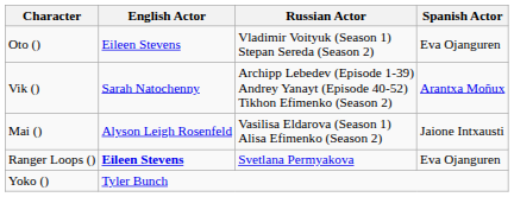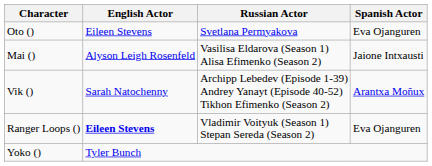 <table class="wikitable">
 <tr>
 <th>Character</th>
 <th>English Actor</th>
 <th>Russian Actor</th>
 <th>Spanish Actor</th>
 </tr>
 <tr>
 <td>Oto ()</td>
 <td><a href='#'>Eileen Stevens</a></td>
-<td>Vladimir Voityuk (Season 1)<br>Stepan Sereda (Season 2)</td>
+<td><a href='#'>Svetlana Permyakova</a></td>
 <td>Eva Ojanguren</td>
+</tr>
+<tr>
+<td>Mai ()</td>
+<td><a href='#'>Alyson Leigh Rosenfeld</a></td>
+<td>Vasilisa Eldarova (Season 1)<br>Alisa Efimenko (Season 2)</td>
+<td>Jaione Intxausti</td>
 </tr>
 <tr>
 <td>Vik ()</td>
 <td><a href='#'>Sarah Natochenny</a></td>
 <td>Archipp Lebedev (Episode 1-39)<br>Andrey Yanayt (Episode 40-52)<br>Tikhon Efimenko (Season 2)</td>
 <td><a href='#'>Arantxa Moñux</a></td>
 </tr>
 <tr>
-<td>Mai ()</td>
-<td><a href='#'>Alyson Leigh Rosenfeld</a></td>
-<td>Vasilisa Eldarova (Season 1)<br>Alisa Efimenko (Season 2)</td>
-<td>Jaione Intxausti</td>
-</tr>
-<tr>
 <td>Ranger Loops ()</td>
 <td><strong><a href='#'>Eileen Stevens</a></strong></td>
-<td><a href='#'>Svetlana Permyakova</a></td>
+<td>Vladimir Voityuk (Season 1)<br>Stepan Sereda (Season 2)</td>
 <td>Eva Ojanguren</td>
 </tr>
 <tr>
 <td>Yoko ()</td>
 <td colspan="3"><a href='#'>Tyler Bunch</a></td>
 </tr>
 </table>
